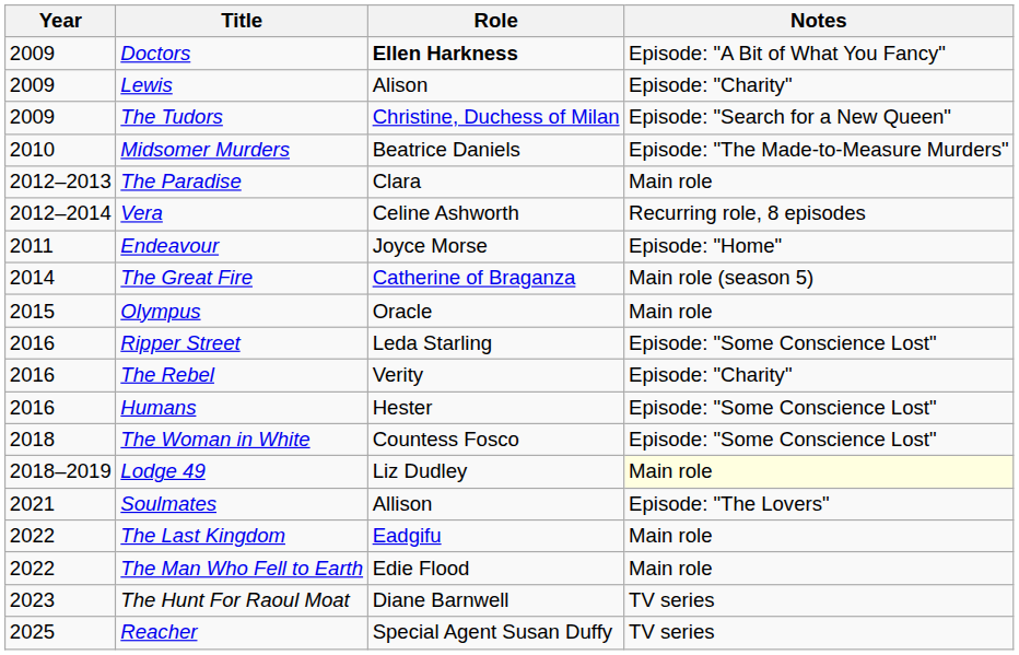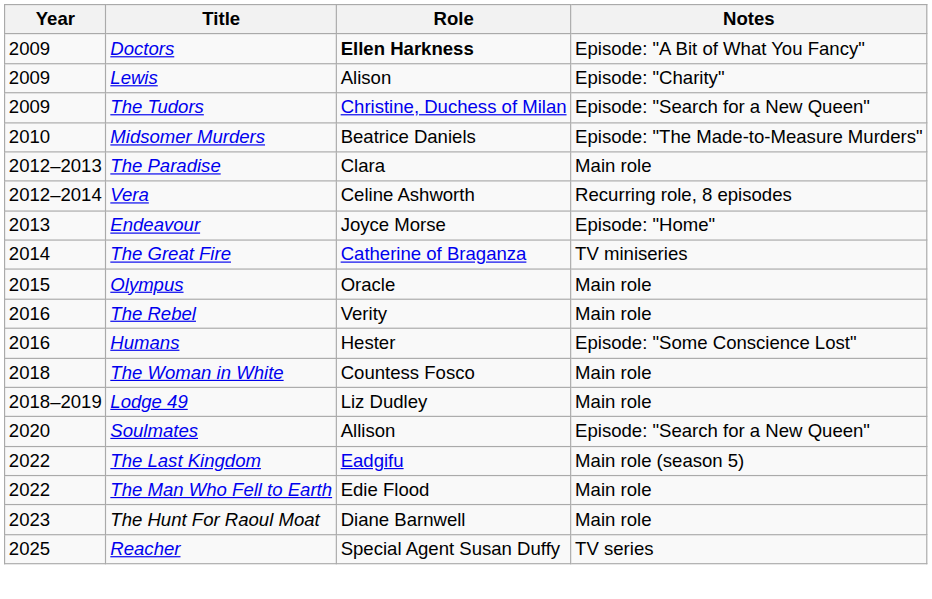 <table class="wikitable sortable">
 <tr>
 <th>Year</th>
 <th>Title</th>
 <th>Role</th>
 <th class="unsortable">Notes</th>
 </tr>
 <tr>
 <td>2009</td>
 <td><em><a href='#'>Doctors</a></em></td>
 <td><strong>Ellen Harkness</strong></td>
 <td>Episode: "A Bit of What You Fancy"</td>
 </tr>
 <tr>
 <td>2009</td>
 <td><em><a href='#'>Lewis</a></em></td>
 <td>Alison</td>
 <td>Episode: "Charity"</td>
 </tr>
 <tr>
 <td>2009</td>
 <td><em><a href='#'>The Tudors</a></em></td>
 <td><a href='#'>Christine, Duchess of Milan</a></td>
 <td>Episode: "Search for a New Queen"</td>
 </tr>
 <tr>
 <td>2010</td>
 <td><em><a href='#'>Midsomer Murders</a></em></td>
 <td>Beatrice Daniels</td>
 <td>Episode: "The Made-to-Measure Murders"</td>
 </tr>
 <tr>
 <td>2012–2013</td>
 <td><em><a href='#'>The Paradise</a></em></td>
 <td>Clara</td>
 <td>Main role</td>
 </tr>
 <tr>
 <td>2012–2014</td>
 <td><em><a href='#'>Vera</a></em></td>
 <td>Celine Ashworth</td>
 <td>Recurring role, 8 episodes</td>
 </tr>
 <tr>
-<td>2011</td>
+<td>2013</td>
 <td><em><a href='#'>Endeavour</a></em></td>
 <td>Joyce Morse</td>
 <td>Episode: "Home"</td>
 </tr>
 <tr>
 <td>2014</td>
 <td><em><a href='#'>The Great Fire</a></em></td>
 <td><a href='#'>Catherine of Braganza</a></td>
-<td>Main role (season 5)</td>
+<td>TV miniseries</td>
 </tr>
 <tr>
 <td>2015</td>
 <td><em><a href='#'>Olympus</a></em></td>
 <td>Oracle</td>
 <td>Main role</td>
 </tr>
 <tr>
 <td>2016</td>
-<td><em><a href='#'>Ripper Street</a></em></td>
-<td>Leda Starling</td>
-<td>Episode: "Some Conscience Lost"</td>
-</tr>
-<tr>
-<td>2016</td>
 <td><em><a href='#'>The Rebel</a></em></td>
 <td>Verity</td>
-<td>Episode: "Charity"</td>
+<td>Main role</td>
 </tr>
 <tr>
 <td>2016</td>
 <td><em><a href='#'>Humans</a></em></td>
 <td>Hester</td>
 <td>Episode: "Some Conscience Lost"</td>
 </tr>
 <tr>
 <td>2018</td>
 <td><em><a href='#'>The Woman in White</a></em></td>
 <td>Countess Fosco</td>
-<td>Episode: "Some Conscience Lost"</td>
+<td>Main role</td>
 </tr>
 <tr>
 <td>2018–2019</td>
 <td><em><a href='#'>Lodge 49</a></em></td>
 <td>Liz Dudley</td>
-<td style="background: lightyellow;">Main role</td>
+<td>Main role</td>
 </tr>
 <tr>
-<td>2021</td>
+<td>2020</td>
 <td><em><a href='#'>Soulmates</a></em></td>
 <td>Allison</td>
-<td>Episode: "The Lovers"</td>
+<td>Episode: "Search for a New Queen"</td>
 </tr>
 <tr>
 <td>2022</td>
 <td><em><a href='#'>The Last Kingdom</a></em></td>
 <td><a href='#'>Eadgifu</a></td>
-<td>Main role</td>
+<td>Main role (season 5)</td>
 </tr>
 <tr>
 <td>2022</td>
 <td><em><a href='#'>The Man Who Fell to Earth</a></em></td>
 <td>Edie Flood</td>
 <td>Main role</td>
 </tr>
 <tr>
 <td>2023</td>
 <td><em>The Hunt For Raoul Moat</em></td>
 <td>Diane Barnwell</td>
-<td>TV series</td>
+<td>Main role</td>
 </tr>
 <tr>
 <td>2025</td>
 <td><em><a href='#'>Reacher</a></em></td>
 <td>Special Agent Susan Duffy</td>
 <td>TV series</td>
 </tr>
 </table>
